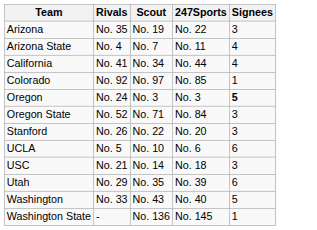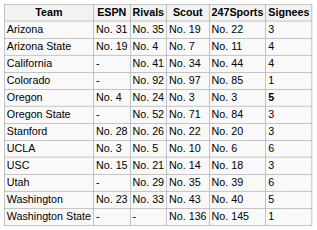 <table class="wikitable">
 <tr>
 <th>Team</th>
+<th>ESPN</th>
 <th>Rivals</th>
 <th>Scout</th>
 <th>247Sports</th>
 <th>Signees</th>
 </tr>
 <tr>
 <td>Arizona</td>
+<td>No. 31</td>
 <td>No. 35</td>
 <td>No. 19</td>
 <td>No. 22</td>
 <td>3</td>
 </tr>
 <tr>
 <td>Arizona State</td>
+<td>No. 19</td>
 <td>No. 4</td>
 <td>No. 7</td>
 <td>No. 11</td>
 <td>4</td>
 </tr>
 <tr>
 <td>California</td>
+<td>-</td>
 <td>No. 41</td>
 <td>No. 34</td>
 <td>No. 44</td>
 <td>4</td>
 </tr>
 <tr>
 <td>Colorado</td>
+<td>-</td>
 <td>No. 92</td>
 <td>No. 97</td>
 <td>No. 85</td>
 <td>1</td>
 </tr>
 <tr>
 <td>Oregon</td>
+<td>No. 4</td>
 <td>No. 24</td>
 <td>No. 3</td>
 <td>No. 3</td>
 <td><strong>5</strong></td>
 </tr>
 <tr>
 <td>Oregon State</td>
+<td>-</td>
 <td>No. 52</td>
 <td>No. 71</td>
 <td>No. 84</td>
 <td>3</td>
 </tr>
 <tr>
 <td>Stanford</td>
+<td>No. 28</td>
 <td>No. 26</td>
 <td>No. 22</td>
 <td>No. 20</td>
 <td>3</td>
 </tr>
 <tr>
 <td>UCLA</td>
+<td>No. 3</td>
 <td>No. 5</td>
 <td>No. 10</td>
 <td>No. 6</td>
 <td>6</td>
 </tr>
 <tr>
 <td>USC</td>
+<td>No. 15</td>
 <td>No. 21</td>
 <td>No. 14</td>
 <td>No. 18</td>
 <td>3</td>
 </tr>
 <tr>
 <td>Utah</td>
+<td>-</td>
 <td>No. 29</td>
 <td>No. 35</td>
 <td>No. 39</td>
 <td>6</td>
 </tr>
 <tr>
 <td>Washington</td>
+<td>No. 23</td>
 <td>No. 33</td>
 <td>No. 43</td>
 <td>No. 40</td>
 <td>5</td>
 </tr>
 <tr>
 <td>Washington State</td>
 <td>-</td>
+<td>-</td>
 <td>No. 136</td>
 <td>No. 145</td>
 <td>1</td>
 </tr>
 </table>
